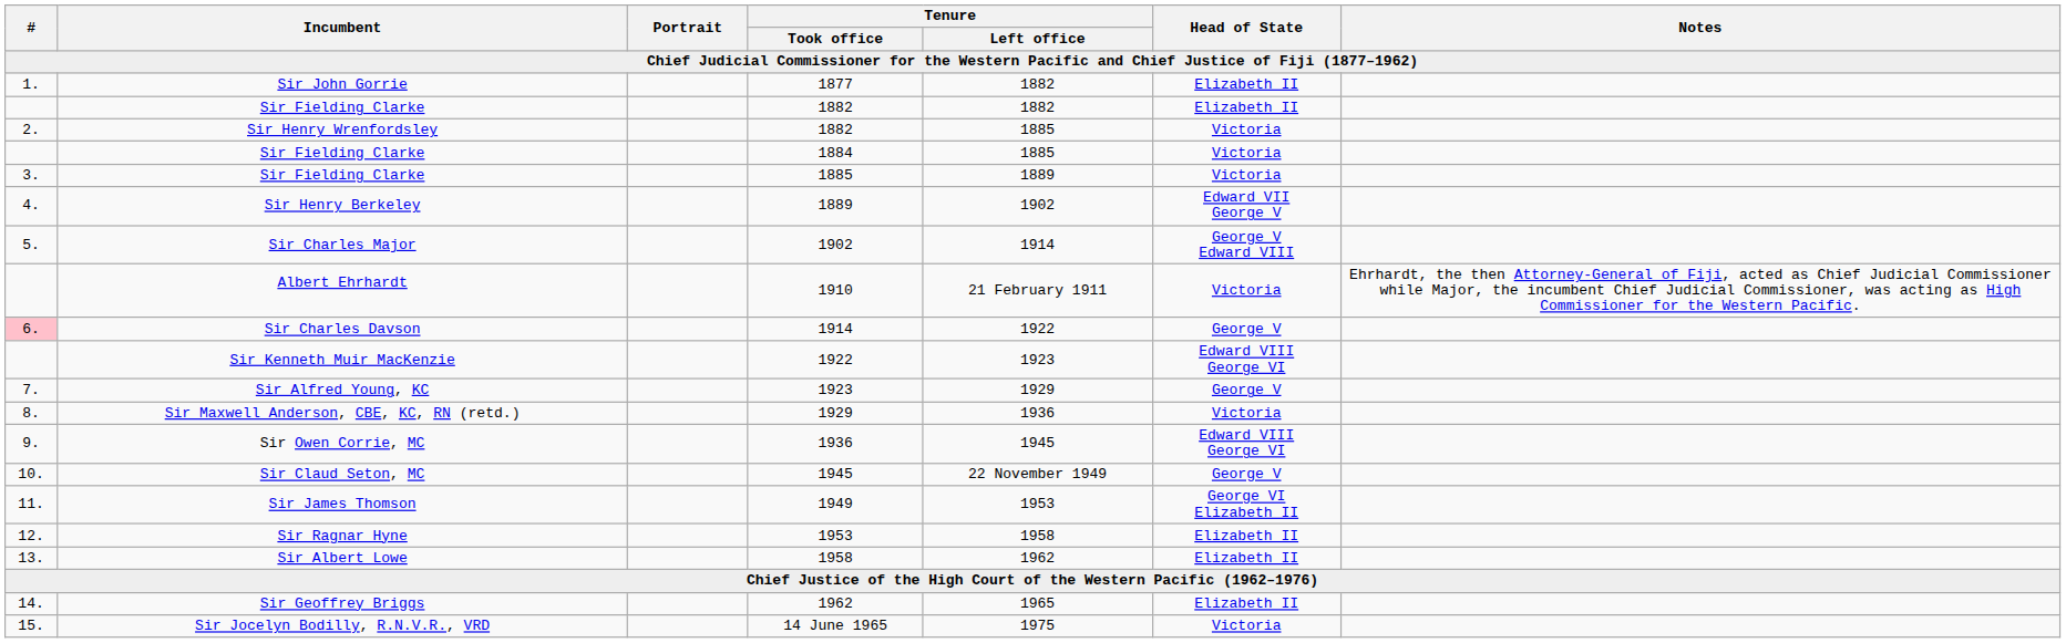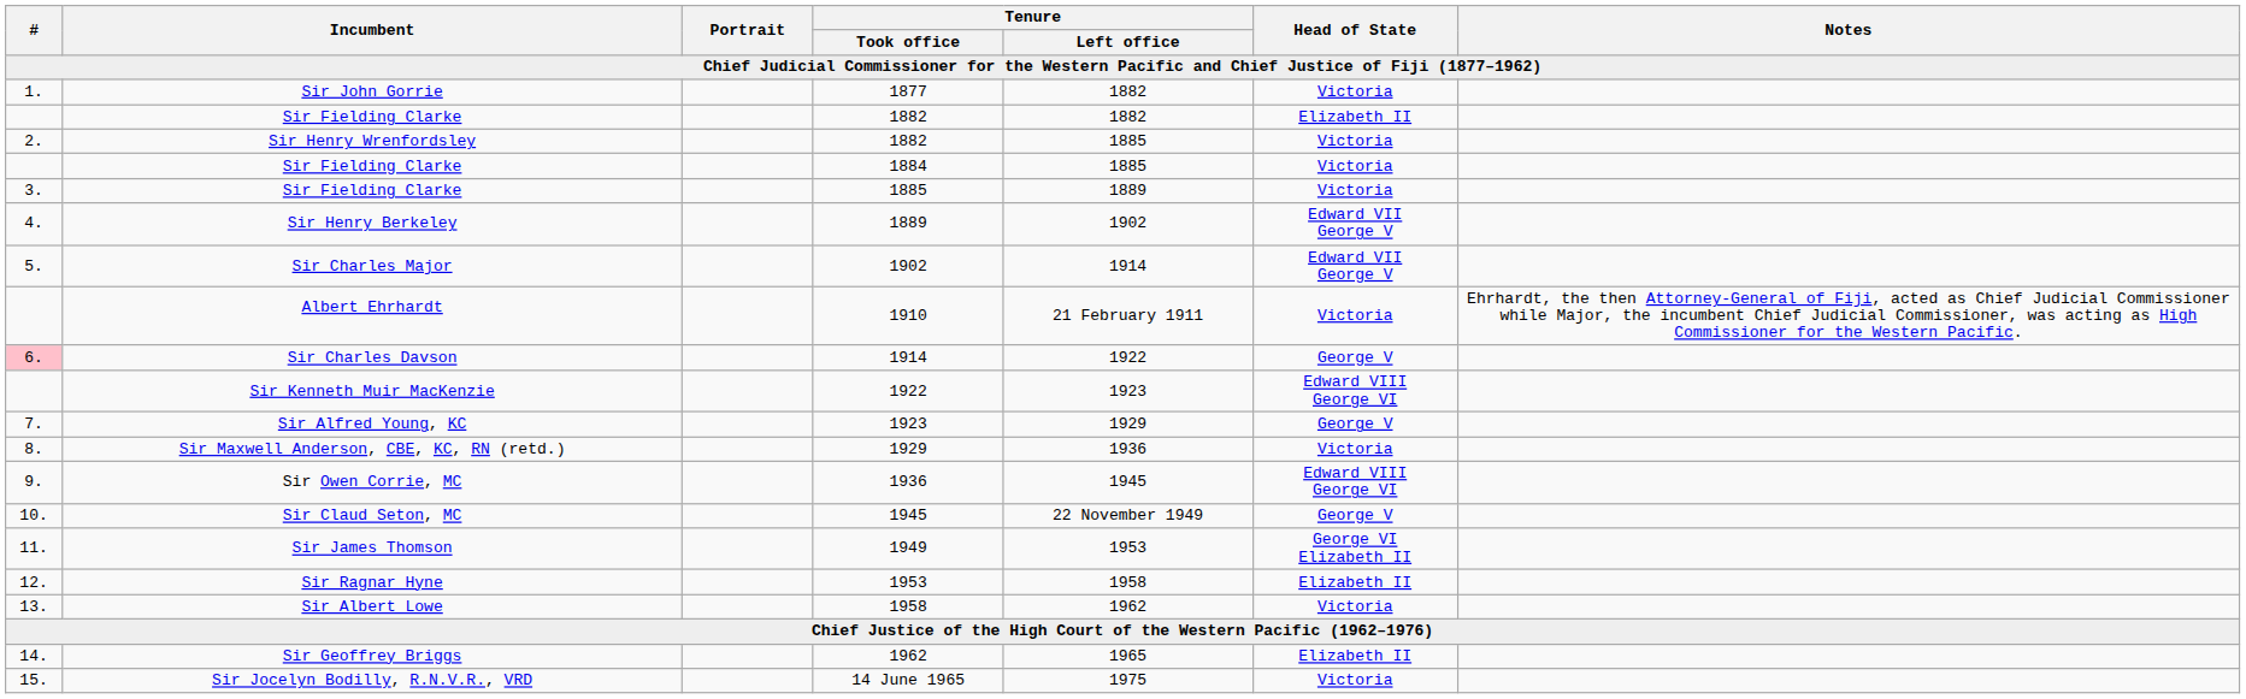 <table class="wikitable" style="font-size:85%;text-align:center">
 <tr>
 <th rowspan="2">#</th>
 <th rowspan="2">Incumbent</th>
 <th rowspan="2">Portrait</th>
 <th colspan="2">Tenure</th>
 <th rowspan="2">Head of State</th>
 <th rowspan="2" width=35%>Notes</th>
 </tr>
 <tr>
 <th>Took office</th>
 <th>Left office</th>
 </tr>
 <tr bgcolor=#EEEEEE>
 <td align=center colspan=7><strong>Chief Judicial Commissioner for the Western Pacific and Chief Justice of Fiji (1877–1962)</strong></td>
 </tr>
 <tr>
 <td>1.</td>
 <td><a href='#'>Sir John Gorrie</a></td>
 <td></td>
 <td>1877</td>
 <td>1882</td>
-<td><a href='#'>Elizabeth II</a></td>
+<td><a href='#'>Victoria</a></td>
 <td></td>
 </tr>
 <tr>
 <td></td>
 <td><a href='#'>Sir Fielding Clarke</a><br></td>
 <td></td>
 <td>1882</td>
 <td>1882</td>
 <td><a href='#'>Elizabeth II</a></td>
 <td></td>
 </tr>
 <tr>
 <td>2.</td>
 <td><a href='#'>Sir Henry Wrenfordsley</a></td>
 <td></td>
 <td>1882</td>
 <td>1885</td>
 <td><a href='#'>Victoria</a></td>
 <td></td>
 </tr>
 <tr>
 <td></td>
 <td><a href='#'>Sir Fielding Clarke</a><br></td>
 <td></td>
 <td>1884</td>
 <td>1885</td>
 <td><a href='#'>Victoria</a></td>
 <td></td>
 </tr>
 <tr>
 <td>3.</td>
 <td><a href='#'>Sir Fielding Clarke</a></td>
 <td></td>
 <td>1885</td>
 <td>1889</td>
 <td><a href='#'>Victoria</a></td>
 <td></td>
 </tr>
 <tr>
 <td>4.</td>
 <td><a href='#'>Sir Henry Berkeley</a></td>
 <td></td>
 <td>1889</td>
 <td>1902</td>
 <td><a href='#'>Edward VII</a><br><a href='#'>George V</a></td>
 <td></td>
 </tr>
 <tr>
 <td>5.</td>
 <td><a href='#'>Sir Charles Major</a></td>
 <td></td>
 <td>1902</td>
 <td>1914</td>
-<td><a href='#'>George V</a><br><a href='#'>Edward VIII</a></td>
+<td><a href='#'>Edward VII</a><br><a href='#'>George V</a></td>
 <td></td>
 </tr>
 <tr>
 <td></td>
 <td><a href='#'>Albert Ehrhardt</a><br><br></td>
 <td></td>
 <td>1910</td>
 <td>21 February 1911</td>
 <td><a href='#'>Victoria</a></td>
 <td>Ehrhardt, the then <a href='#'>Attorney-General of Fiji</a>, acted as Chief Judicial Commissioner while Major, the incumbent Chief Judicial Commissioner, was acting as <a href='#'>High Commissioner for the Western Pacific</a>.</td>
 </tr>
 <tr>
 <td style="background: pink;">6.</td>
 <td><a href='#'>Sir Charles Davson</a></td>
 <td></td>
 <td>1914</td>
 <td>1922</td>
 <td><a href='#'>George V</a></td>
 <td></td>
 </tr>
 <tr>
 <td></td>
 <td><a href='#'>Sir Kenneth Muir MacKenzie</a><br></td>
 <td></td>
 <td>1922</td>
 <td>1923</td>
 <td><a href='#'>Edward VIII</a><br><a href='#'>George VI</a></td>
 <td></td>
 </tr>
 <tr>
 <td>7.</td>
 <td><a href='#'>Sir Alfred Young</a>, <a href='#'>KC</a></td>
 <td></td>
 <td>1923</td>
 <td>1929</td>
 <td><a href='#'>George V</a></td>
 <td></td>
 </tr>
 <tr>
 <td>8.</td>
 <td><a href='#'>Sir Maxwell Anderson</a>, <a href='#'>CBE</a>, <a href='#'>KC</a>, <a href='#'>RN</a> (retd.)</td>
 <td></td>
 <td>1929</td>
 <td>1936</td>
 <td><a href='#'>Victoria</a></td>
 <td></td>
 </tr>
 <tr>
 <td>9.</td>
 <td>Sir <a href='#'>Owen Corrie</a>, <a href='#'>MC</a></td>
 <td></td>
 <td>1936</td>
 <td>1945</td>
 <td><a href='#'>Edward VIII</a><br><a href='#'>George VI</a></td>
 <td></td>
 </tr>
 <tr>
 <td>10.</td>
 <td><a href='#'>Sir Claud Seton</a>, <a href='#'>MC</a></td>
 <td></td>
 <td>1945</td>
 <td>22 November 1949</td>
 <td><a href='#'>George V</a></td>
 <td></td>
 </tr>
 <tr>
 <td>11.</td>
 <td><a href='#'>Sir James Thomson</a></td>
 <td></td>
 <td>1949</td>
 <td>1953</td>
 <td><a href='#'>George VI</a><br><a href='#'>Elizabeth II</a></td>
 <td></td>
 </tr>
 <tr>
 <td>12.</td>
 <td><a href='#'>Sir Ragnar Hyne</a></td>
 <td></td>
 <td>1953</td>
 <td>1958</td>
 <td><a href='#'>Elizabeth II</a></td>
 <td></td>
 </tr>
 <tr>
 <td>13.</td>
 <td><a href='#'>Sir Albert Lowe</a></td>
 <td></td>
 <td>1958</td>
 <td>1962</td>
-<td><a href='#'>Elizabeth II</a></td>
+<td><a href='#'>Victoria</a></td>
 <td></td>
 </tr>
 <tr bgcolor=#EEEEEE>
 <td align=center colspan=7><strong>Chief Justice of the High Court of the Western Pacific (1962–1976)</strong></td>
 </tr>
 <tr>
 <td>14.</td>
 <td><a href='#'>Sir Geoffrey Briggs</a></td>
 <td></td>
 <td>1962</td>
 <td>1965</td>
 <td><a href='#'>Elizabeth II</a></td>
 <td></td>
 </tr>
 <tr>
 <td>15.</td>
 <td><a href='#'>Sir Jocelyn Bodilly</a>, <a href='#'>R.N.V.R.</a>, <a href='#'>VRD</a></td>
 <td></td>
 <td>14 June 1965</td>
 <td>1975</td>
 <td><a href='#'>Victoria</a></td>
 <td></td>
 </tr>
 </table>
